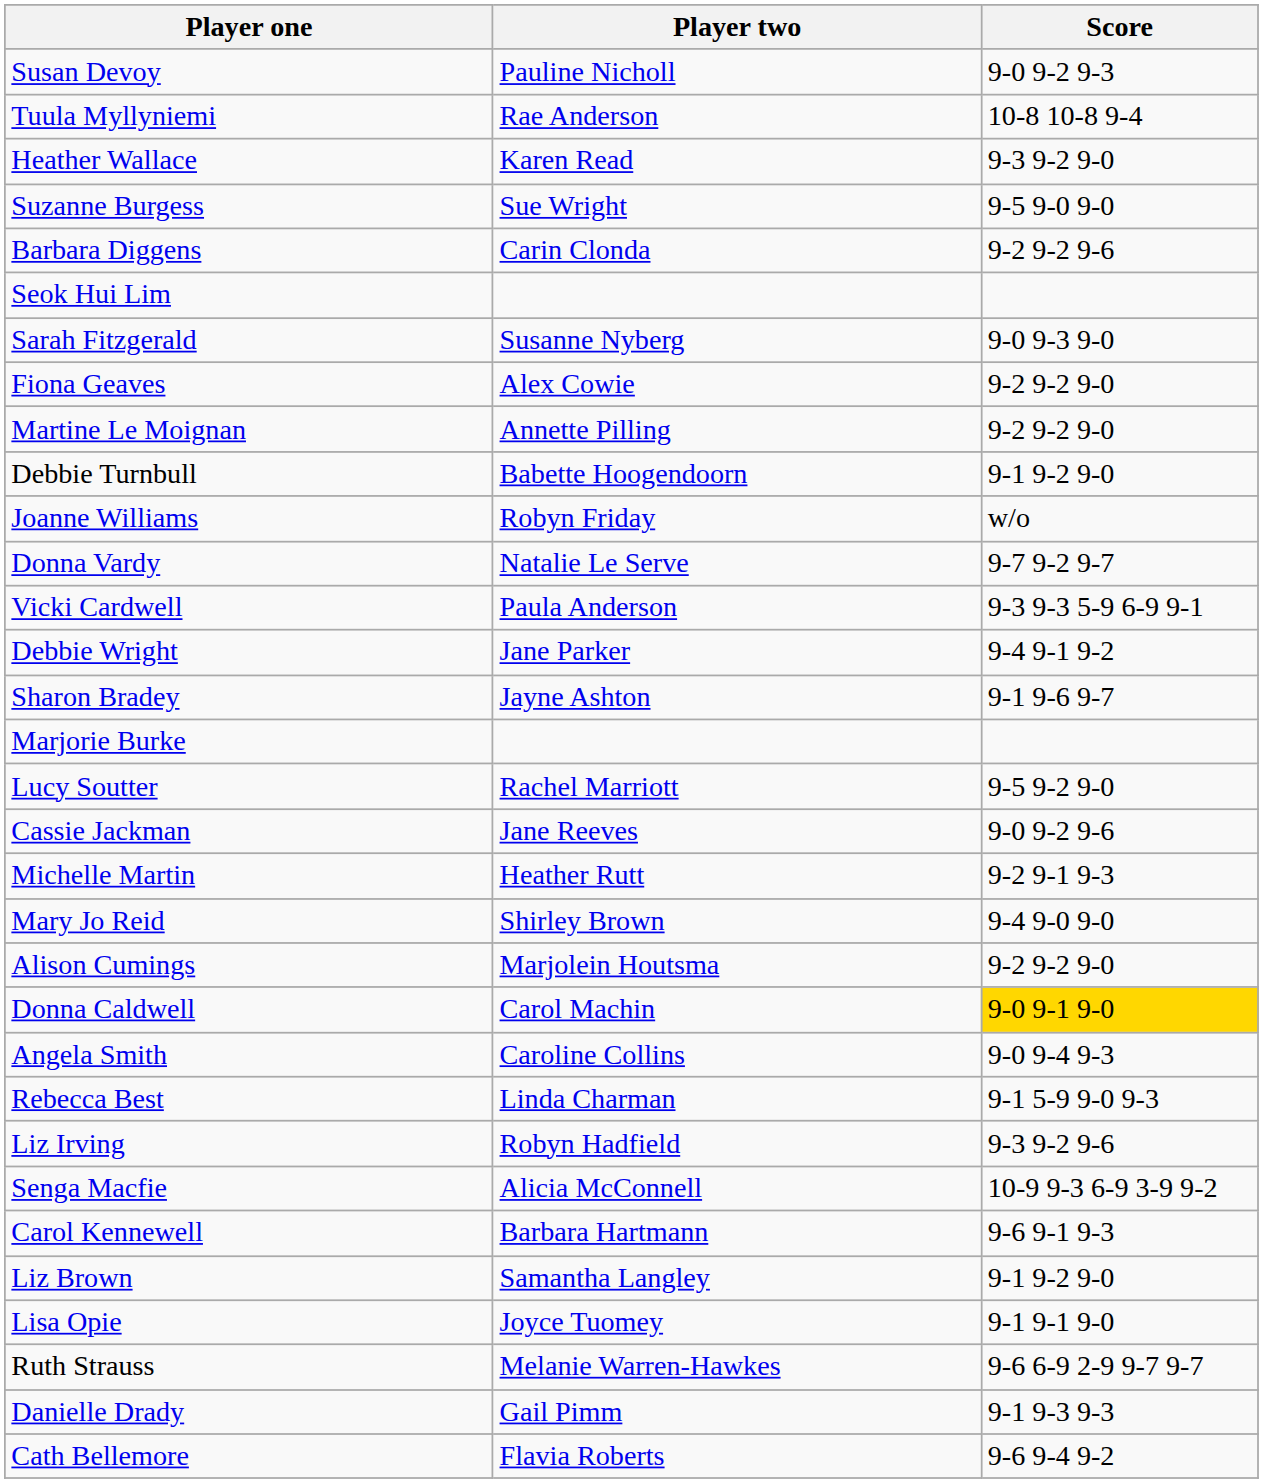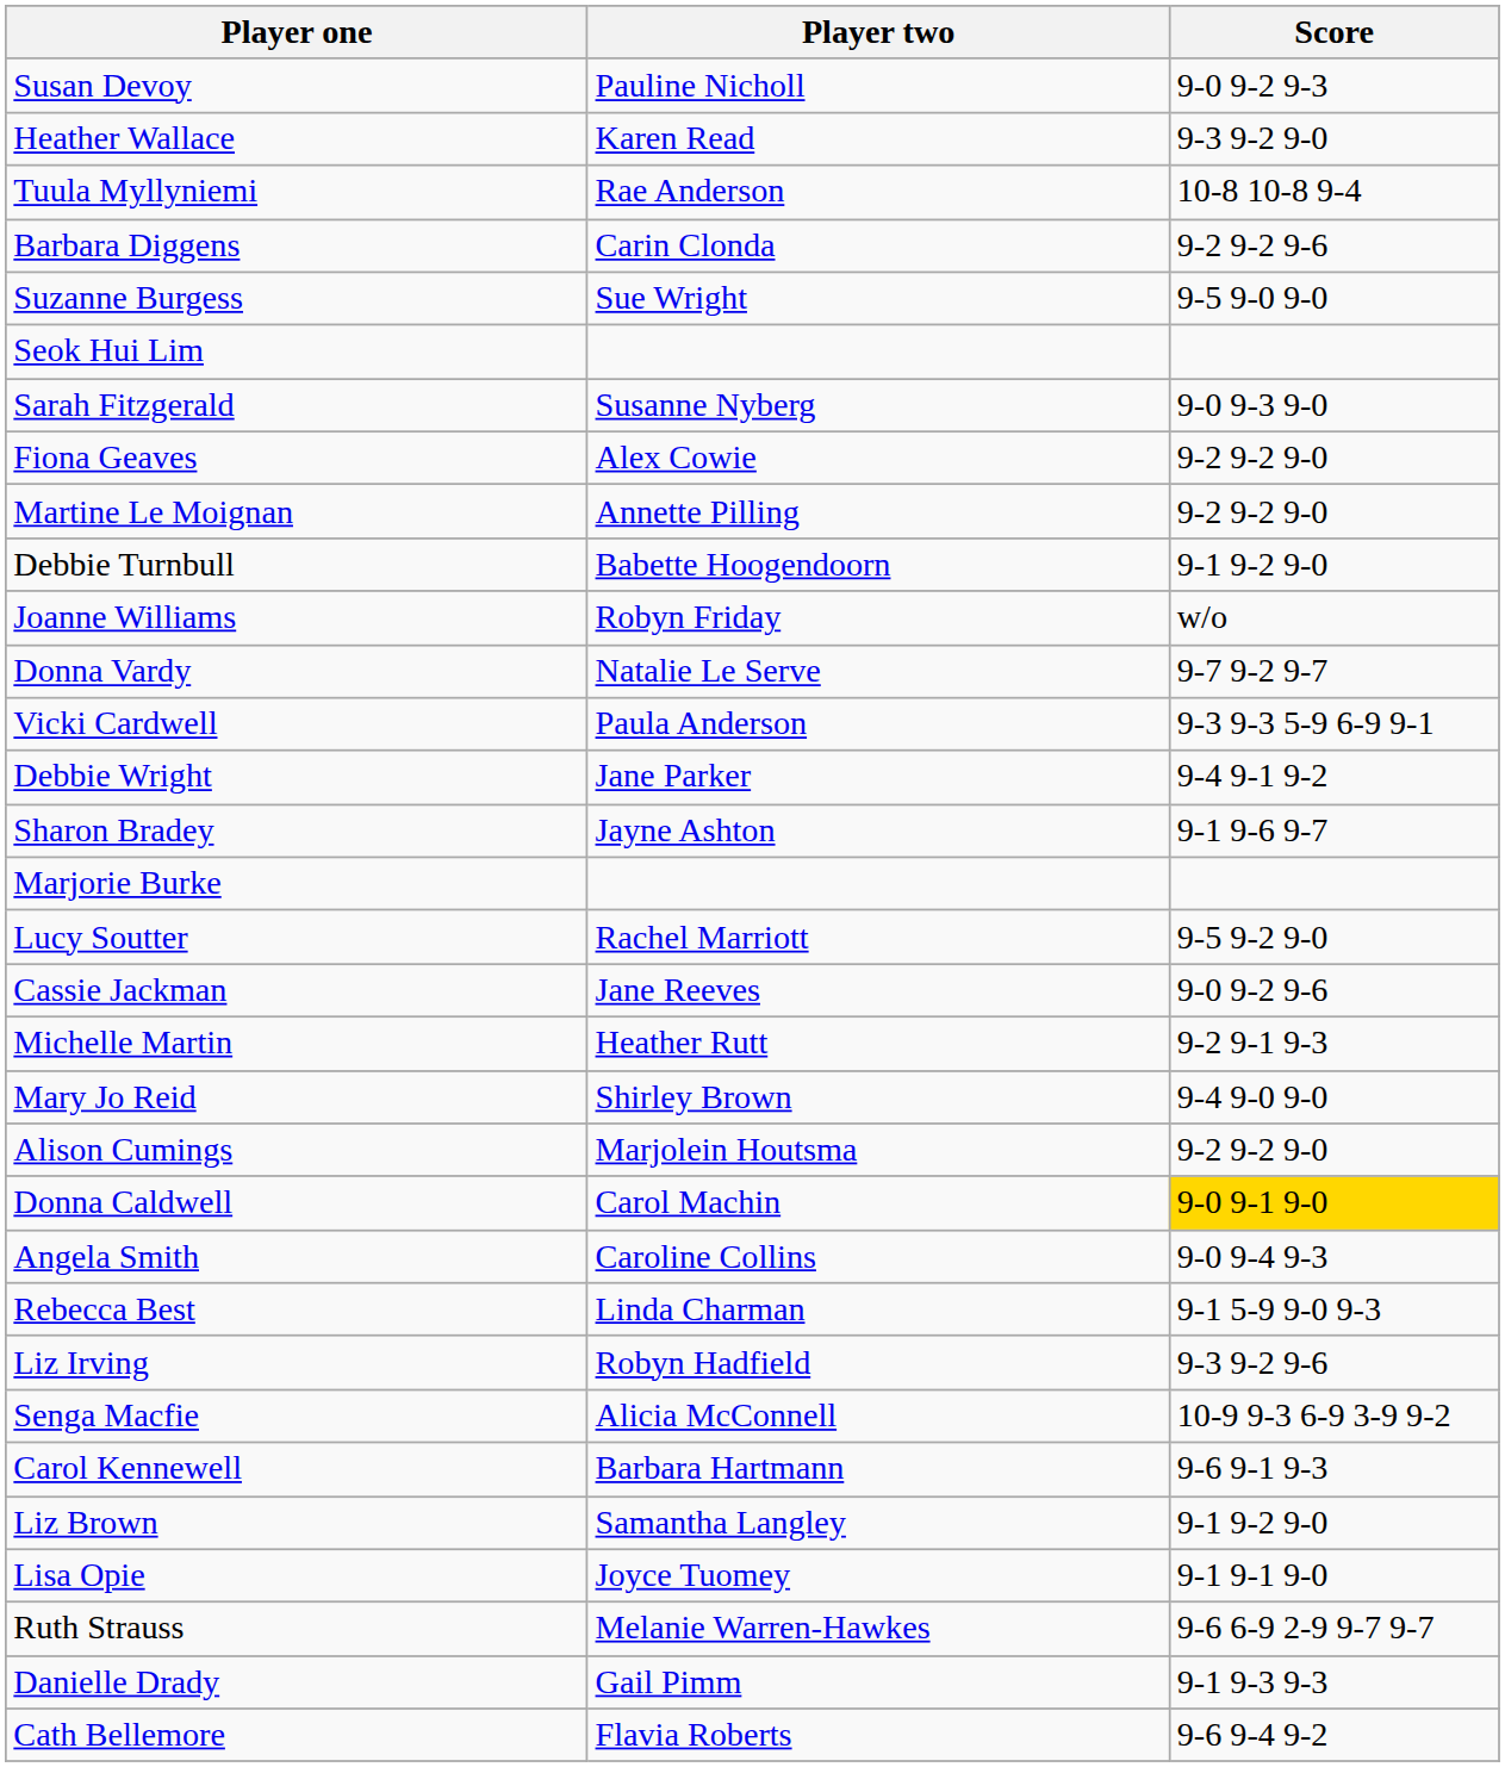 <table class="wikitable">
 <tr>
 <th width=270>Player one</th>
 <th width=270>Player two</th>
 <th width=150>Score</th>
 </tr>
 <tr>
 <td> <a href='#'>Susan Devoy</a></td>
 <td> <a href='#'>Pauline Nicholl</a></td>
 <td>9-0 9-2 9-3</td>
 </tr>
 <tr>
+<td> <a href='#'>Heather Wallace</a></td>
+<td> <a href='#'>Karen Read</a></td>
+<td>9-3 9-2 9-0</td>
+</tr>
+<tr>
 <td> <a href='#'>Tuula Myllyniemi</a></td>
 <td> <a href='#'>Rae Anderson</a></td>
 <td>10-8 10-8 9-4</td>
 </tr>
 <tr>
-<td> <a href='#'>Heather Wallace</a></td>
-<td> <a href='#'>Karen Read</a></td>
-<td>9-3 9-2 9-0</td>
+<td> <a href='#'>Barbara Diggens</a></td>
+<td> <a href='#'>Carin Clonda</a></td>
+<td>9-2 9-2 9-6</td>
 </tr>
 <tr>
 <td> <a href='#'>Suzanne Burgess</a></td>
 <td> <a href='#'>Sue Wright</a></td>
 <td>9-5 9-0 9-0</td>
-</tr>
-<tr>
-<td> <a href='#'>Barbara Diggens</a></td>
-<td> <a href='#'>Carin Clonda</a></td>
-<td>9-2 9-2 9-6</td>
 </tr>
 <tr>
 <td> <a href='#'>Seok Hui Lim</a></td>
 <td></td>
 <td></td>
 </tr>
 <tr>
 <td> <a href='#'>Sarah Fitzgerald</a></td>
 <td> <a href='#'>Susanne Nyberg</a></td>
 <td>9-0 9-3 9-0</td>
 </tr>
 <tr>
 <td> <a href='#'>Fiona Geaves</a></td>
 <td> <a href='#'>Alex Cowie</a></td>
 <td>9-2 9-2 9-0</td>
 </tr>
 <tr>
 <td> <a href='#'>Martine Le Moignan</a></td>
 <td> <a href='#'>Annette Pilling</a></td>
 <td>9-2 9-2 9-0</td>
 </tr>
 <tr>
 <td> Debbie Turnbull</td>
 <td> <a href='#'>Babette Hoogendoorn</a></td>
 <td>9-1 9-2 9-0</td>
 </tr>
 <tr>
 <td> <a href='#'>Joanne Williams</a></td>
 <td> <a href='#'>Robyn Friday</a></td>
 <td>w/o</td>
 </tr>
 <tr>
 <td> <a href='#'>Donna Vardy</a></td>
 <td> <a href='#'>Natalie Le Serve</a></td>
 <td>9-7 9-2 9-7</td>
 </tr>
 <tr>
 <td> <a href='#'>Vicki Cardwell</a></td>
 <td> <a href='#'>Paula Anderson</a></td>
 <td>9-3 9-3 5-9 6-9 9-1</td>
 </tr>
 <tr>
 <td> <a href='#'>Debbie Wright</a></td>
 <td> <a href='#'>Jane Parker</a></td>
 <td>9-4 9-1 9-2</td>
 </tr>
 <tr>
 <td> <a href='#'>Sharon Bradey</a></td>
 <td> <a href='#'>Jayne Ashton</a></td>
 <td>9-1 9-6 9-7</td>
 </tr>
 <tr>
 <td> <a href='#'>Marjorie Burke</a></td>
 <td></td>
 <td></td>
 </tr>
 <tr>
 <td> <a href='#'>Lucy Soutter</a></td>
 <td> <a href='#'>Rachel Marriott</a></td>
 <td>9-5 9-2 9-0</td>
 </tr>
 <tr>
 <td> <a href='#'>Cassie Jackman</a></td>
 <td> <a href='#'>Jane Reeves</a></td>
 <td>9-0 9-2 9-6</td>
 </tr>
 <tr>
 <td> <a href='#'>Michelle Martin</a></td>
 <td> <a href='#'>Heather Rutt</a></td>
 <td>9-2 9-1 9-3</td>
 </tr>
 <tr>
 <td> <a href='#'>Mary Jo Reid</a></td>
 <td> <a href='#'>Shirley Brown</a></td>
 <td>9-4 9-0 9-0</td>
 </tr>
 <tr>
 <td> <a href='#'>Alison Cumings</a></td>
 <td> <a href='#'>Marjolein Houtsma</a></td>
 <td>9-2 9-2 9-0</td>
 </tr>
 <tr>
 <td> <a href='#'>Donna Caldwell</a></td>
 <td> <a href='#'>Carol Machin</a></td>
 <td style="background: gold;">9-0 9-1 9-0</td>
 </tr>
 <tr>
 <td> <a href='#'>Angela Smith</a></td>
 <td> <a href='#'>Caroline Collins</a></td>
 <td>9-0 9-4 9-3</td>
 </tr>
 <tr>
 <td> <a href='#'>Rebecca Best</a></td>
 <td> <a href='#'>Linda Charman</a></td>
 <td>9-1 5-9 9-0 9-3</td>
 </tr>
 <tr>
 <td> <a href='#'>Liz Irving</a></td>
 <td> <a href='#'>Robyn Hadfield</a></td>
 <td>9-3 9-2 9-6</td>
 </tr>
 <tr>
 <td> <a href='#'>Senga Macfie</a></td>
 <td> <a href='#'>Alicia McConnell</a></td>
 <td>10-9 9-3 6-9 3-9 9-2</td>
 </tr>
 <tr>
 <td> <a href='#'>Carol Kennewell</a></td>
 <td> <a href='#'>Barbara Hartmann</a></td>
 <td>9-6 9-1 9-3</td>
 </tr>
 <tr>
 <td> <a href='#'>Liz Brown</a></td>
 <td> <a href='#'>Samantha Langley</a></td>
 <td>9-1 9-2 9-0</td>
 </tr>
 <tr>
 <td> <a href='#'>Lisa Opie</a></td>
 <td> <a href='#'>Joyce Tuomey</a></td>
 <td>9-1 9-1 9-0</td>
 </tr>
 <tr>
 <td> Ruth Strauss</td>
 <td> <a href='#'>Melanie Warren-Hawkes</a></td>
 <td>9-6 6-9 2-9 9-7 9-7</td>
 </tr>
 <tr>
 <td> <a href='#'>Danielle Drady</a></td>
 <td> <a href='#'>Gail Pimm</a></td>
 <td>9-1 9-3 9-3</td>
 </tr>
 <tr>
 <td> <a href='#'>Cath Bellemore</a></td>
 <td> <a href='#'>Flavia Roberts</a></td>
 <td>9-6 9-4 9-2</td>
 </tr>
 </table>
